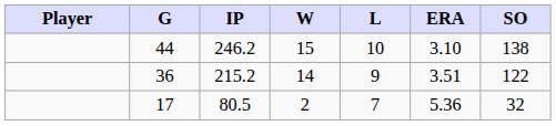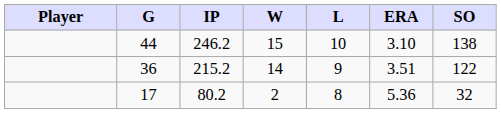 <table class="wikitable sortable">
 <tr>
 <th style="background:#ddf; width:16%;">Player</th>
 <th style="background:#ddf; width:9%;">G</th>
 <th style="background:#ddf; width:9%;">IP</th>
 <th style="background:#ddf; width:9%;">W</th>
 <th style="background:#ddf; width:9%;">L</th>
 <th style="background:#ddf; width:9%;">ERA</th>
 <th style="background:#ddf; width:9%;">SO</th>
 </tr>
 <tr style="text-align:center;">
 <td></td>
 <td>44</td>
 <td>246.2</td>
 <td>15</td>
 <td>10</td>
 <td>3.10</td>
 <td>138</td>
 </tr>
 <tr style="text-align:center;">
 <td></td>
 <td>36</td>
 <td>215.2</td>
 <td>14</td>
 <td>9</td>
 <td>3.51</td>
 <td>122</td>
 </tr>
 <tr style="text-align:center;">
 <td></td>
 <td>17</td>
-<td>80.5</td>
+<td>80.2</td>
 <td>2</td>
-<td>7</td>
+<td>8</td>
 <td>5.36</td>
 <td>32</td>
 </tr>
 </table>
